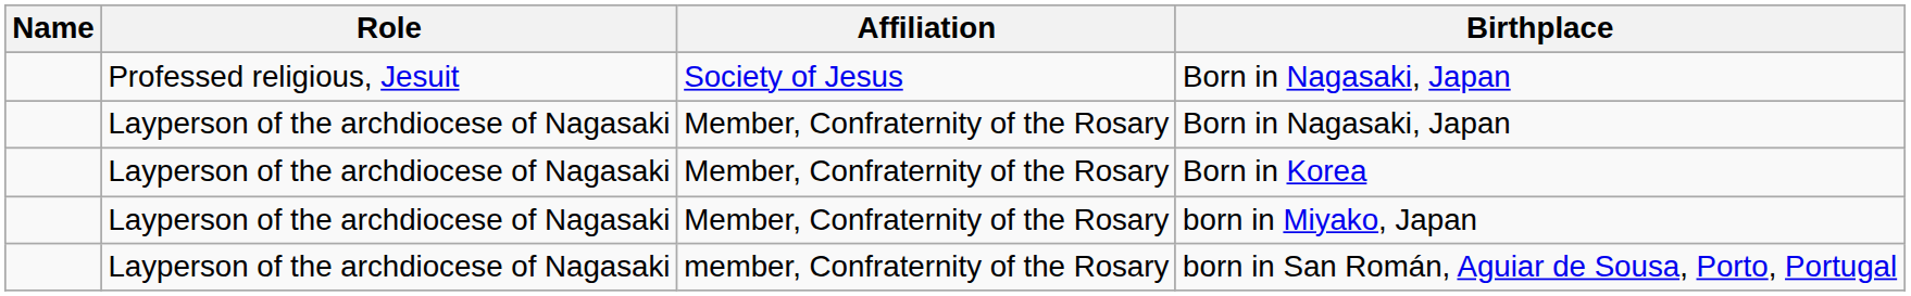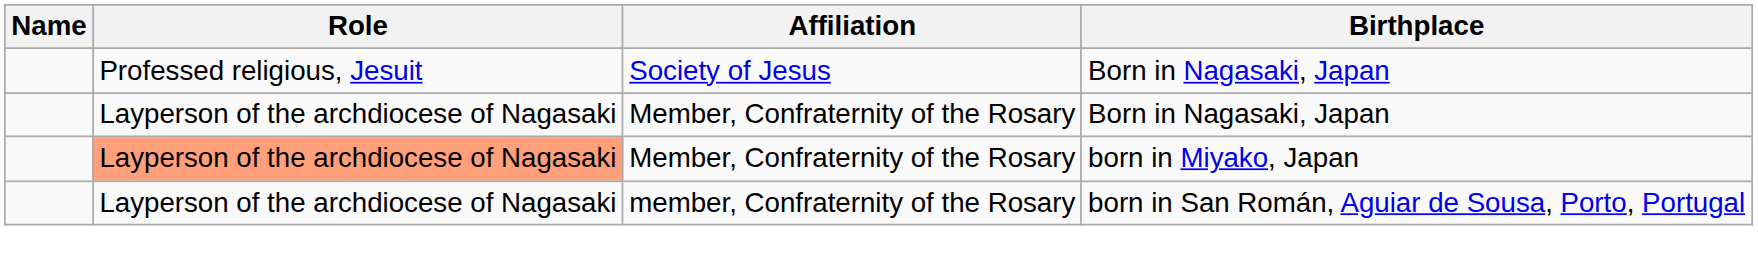 <table class="wikitable">
 <tr>
 <th>Name</th>
 <th>Role</th>
 <th>Affiliation</th>
 <th>Birthplace</th>
 </tr>
 <tr>
 <td></td>
 <td>Professed religious, <a href='#'>Jesuit</a></td>
 <td><a href='#'>Society of Jesus</a></td>
 <td>Born in <a href='#'>Nagasaki</a>, <a href='#'>Japan</a></td>
 </tr>
 <tr>
 <td></td>
 <td>Layperson of the archdiocese of Nagasaki</td>
 <td>Member, Confraternity of the Rosary</td>
 <td>Born in Nagasaki, Japan</td>
 </tr>
 <tr>
 <td></td>
-<td>Layperson of the archdiocese of Nagasaki</td>
-<td>Member, Confraternity of the Rosary</td>
-<td>Born in <a href='#'>Korea</a></td>
-</tr>
-<tr>
-<td></td>
-<td>Layperson of the archdiocese of Nagasaki</td>
+<td style="background: lightsalmon;">Layperson of the archdiocese of Nagasaki</td>
 <td>Member, Confraternity of the Rosary</td>
 <td>born in <a href='#'>Miyako</a>, Japan</td>
 </tr>
 <tr>
 <td></td>
 <td>Layperson of the archdiocese of Nagasaki</td>
 <td>member, Confraternity of the Rosary</td>
 <td>born in San Román, <a href='#'>Aguiar de Sousa</a>, <a href='#'>Porto</a>, <a href='#'>Portugal</a></td>
 </tr>
 </table>
